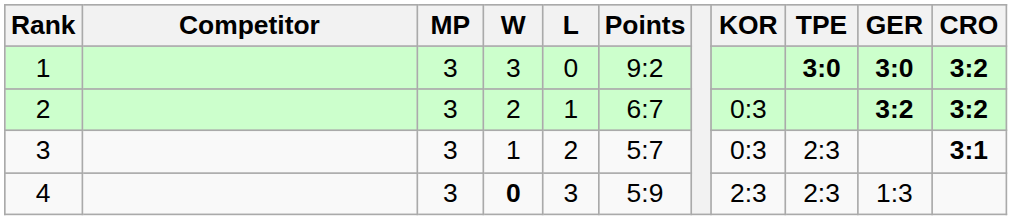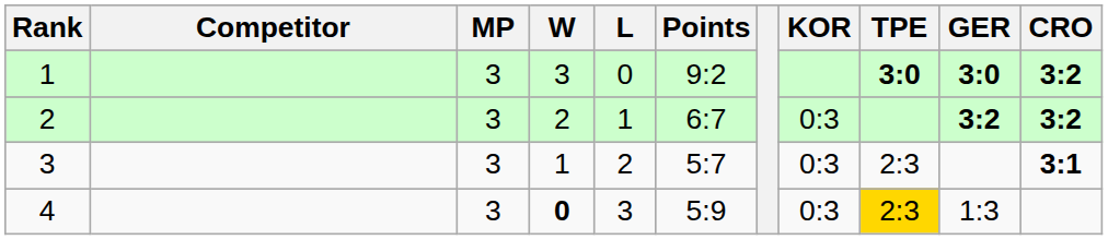 <table class="wikitable" style="text-align:center">
 <tr>
 <th>Rank</th>
 <th style="width:18em">Competitor</th>
 <th style="width:2.5em">MP</th>
 <th style="width:2.5em">W</th>
 <th style="width:2.5em">L</th>
 <th>Points</th>
 <th rowspan="5"> </th>
 <th style="width:2.5em">KOR</th>
 <th style="width:2.5em">TPE</th>
 <th style="width:2.5em">GER</th>
 <th style="width:2.5em">CRO</th>
 </tr>
 <tr style="background:#cfc;">
 <td>1</td>
 <td style="text-align:left"></td>
 <td>3</td>
 <td>3</td>
 <td>0</td>
 <td>9:2</td>
 <td></td>
 <td><strong>3:0</strong></td>
 <td><strong>3:0</strong></td>
 <td><strong>3:2</strong></td>
 </tr>
 <tr style="background:#cfc;">
 <td>2</td>
 <td style="text-align:left"></td>
 <td>3</td>
 <td>2</td>
 <td>1</td>
 <td>6:7</td>
 <td>0:3</td>
 <td></td>
 <td><strong>3:2</strong></td>
 <td><strong>3:2</strong></td>
 </tr>
 <tr>
 <td>3</td>
 <td style="text-align:left"></td>
 <td>3</td>
 <td>1</td>
 <td>2</td>
 <td>5:7</td>
 <td>0:3</td>
 <td>2:3</td>
 <td></td>
 <td><strong>3:1</strong></td>
 </tr>
 <tr>
 <td>4</td>
 <td style="text-align:left"></td>
 <td>3</td>
 <td><strong>0</strong></td>
 <td>3</td>
 <td>5:9</td>
-<td>2:3</td>
-<td>2:3</td>
+<td>0:3</td>
+<td style="background: gold;">2:3</td>
 <td>1:3</td>
 <td></td>
 </tr>
 </table>
